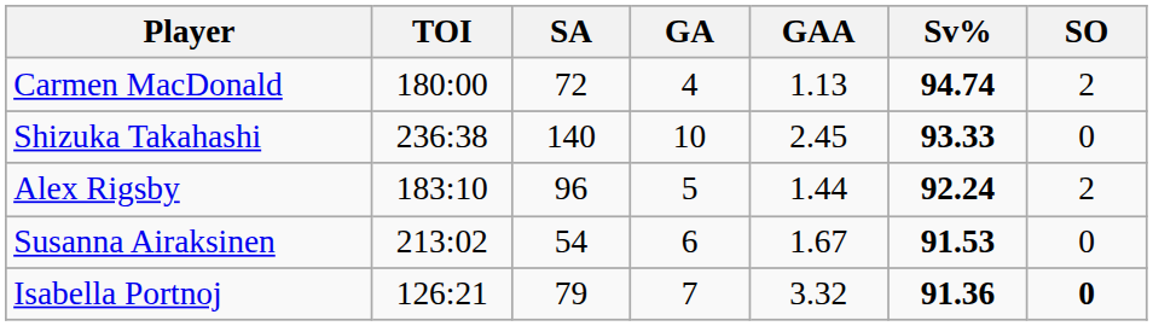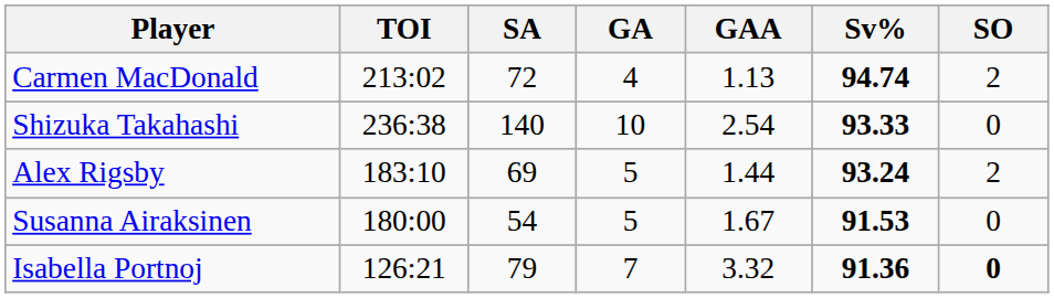 <table class="wikitable sortable" style="text-align:center;">
 <tr>
 <th style="width:170px;">Player</th>
 <th style="width:60px;">TOI</th>
 <th style="width:50px;">SA</th>
 <th style="width:50px;">GA</th>
 <th style="width:60px;">GAA</th>
 <th style="width:60px;">Sv%</th>
 <th style="width:50px;">SO</th>
 </tr>
 <tr>
 <td style="text-align:left;"> <a href='#'>Carmen MacDonald</a></td>
-<td>180:00</td>
+<td>213:02</td>
 <td>72</td>
 <td>4</td>
 <td>1.13</td>
 <td><strong>94.74</strong></td>
 <td>2</td>
 </tr>
 <tr>
 <td style="text-align:left;"> <a href='#'>Shizuka Takahashi</a></td>
 <td>236:38</td>
 <td>140</td>
 <td>10</td>
-<td>2.45</td>
+<td>2.54</td>
 <td><strong>93.33</strong></td>
 <td>0</td>
 </tr>
 <tr>
 <td style="text-align:left;"> <a href='#'>Alex Rigsby</a></td>
 <td>183:10</td>
-<td>96</td>
+<td>69</td>
 <td>5</td>
 <td>1.44</td>
-<td><strong>92.24</strong></td>
+<td><strong>93.24</strong></td>
 <td>2</td>
 </tr>
 <tr>
 <td style="text-align:left;"> <a href='#'>Susanna Airaksinen</a></td>
-<td>213:02</td>
+<td>180:00</td>
 <td>54</td>
-<td>6</td>
+<td>5</td>
 <td>1.67</td>
 <td><strong>91.53</strong></td>
 <td>0</td>
 </tr>
 <tr>
 <td style="text-align:left;"> <a href='#'>Isabella Portnoj</a></td>
 <td>126:21</td>
 <td>79</td>
 <td>7</td>
 <td>3.32</td>
 <td><strong>91.36</strong></td>
 <td><strong>0</strong></td>
 </tr>
 </table>
